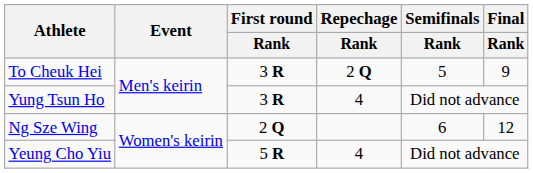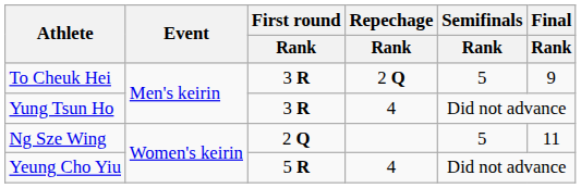 <table class=wikitable style=font-size:90%;text-align:center>
 <tr>
 <th rowspan=2>Athlete</th>
 <th rowspan=2>Event</th>
 <th>First round</th>
 <th>Repechage</th>
 <th>Semifinals</th>
 <th>Final</th>
 </tr>
 <tr style="font-size:95%">
 <th>Rank</th>
 <th>Rank</th>
 <th>Rank</th>
 <th>Rank</th>
 </tr>
 <tr>
 <td align=left><a href='#'>To Cheuk Hei</a></td>
 <td align=left rowspan=2><a href='#'>Men's keirin</a></td>
 <td>3 <strong>R</strong></td>
 <td>2 <strong>Q</strong></td>
 <td>5</td>
 <td>9</td>
 </tr>
 <tr>
 <td align=left><a href='#'>Yung Tsun Ho</a></td>
 <td>3 <strong>R</strong></td>
 <td>4</td>
 <td colspan=2>Did not advance</td>
 </tr>
 <tr>
 <td align=left><a href='#'>Ng Sze Wing</a></td>
 <td align=left rowspan=2><a href='#'>Women's keirin</a></td>
 <td>2 <strong>Q</strong></td>
 <td></td>
-<td>6</td>
-<td>12</td>
+<td>5</td>
+<td>11</td>
 </tr>
 <tr>
 <td align=left><a href='#'>Yeung Cho Yiu</a></td>
 <td>5 <strong>R</strong></td>
 <td>4</td>
 <td colspan=2>Did not advance</td>
 </tr>
 </table>
